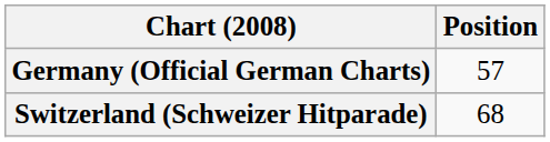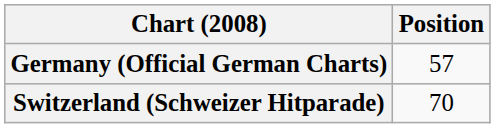 <table class="wikitable sortable plainrowheaders">
 <tr>
 <th scope="col">Chart (2008)</th>
 <th scope="col">Position</th>
 </tr>
 <tr>
 <th scope="row">Germany (Official German Charts)</th>
 <td align="center">57</td>
 </tr>
 <tr>
 <th scope="row">Switzerland (Schweizer Hitparade)</th>
-<td align="center">68</td>
+<td align="center">70</td>
 </tr>
 </table>
